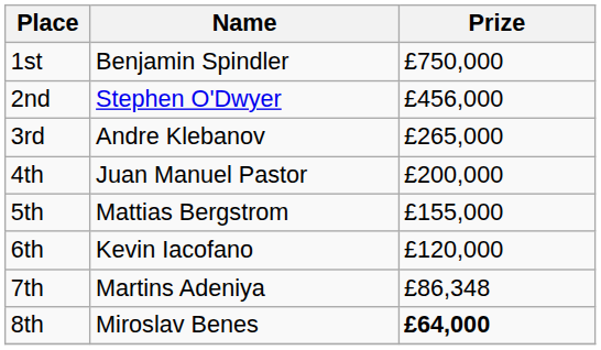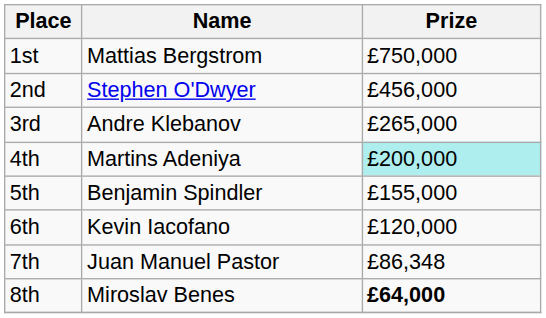 <table class="wikitable">
 <tr>
 <th width="50">Place</th>
 <th width="200">Name</th>
 <th width="125">Prize</th>
 </tr>
 <tr>
 <td>1st</td>
-<td> Benjamin Spindler</td>
+<td> Mattias Bergstrom</td>
 <td>£750,000</td>
 </tr>
 <tr>
 <td>2nd</td>
 <td> <a href='#'>Stephen O'Dwyer</a></td>
 <td>£456,000</td>
 </tr>
 <tr>
 <td>3rd</td>
 <td> Andre Klebanov</td>
 <td>£265,000</td>
 </tr>
 <tr>
 <td>4th</td>
-<td> Juan Manuel Pastor</td>
-<td>£200,000</td>
+<td> Martins Adeniya</td>
+<td style="background: paleturquoise;">£200,000</td>
 </tr>
 <tr>
 <td>5th</td>
-<td> Mattias Bergstrom</td>
+<td> Benjamin Spindler</td>
 <td>£155,000</td>
 </tr>
 <tr>
 <td>6th</td>
 <td> Kevin Iacofano</td>
 <td>£120,000</td>
 </tr>
 <tr>
 <td>7th</td>
-<td> Martins Adeniya</td>
+<td> Juan Manuel Pastor</td>
 <td>£86,348</td>
 </tr>
 <tr>
 <td>8th</td>
 <td> Miroslav Benes</td>
 <td><strong>£64,000</strong></td>
 </tr>
 <tr>
 </tr>
 </table>
